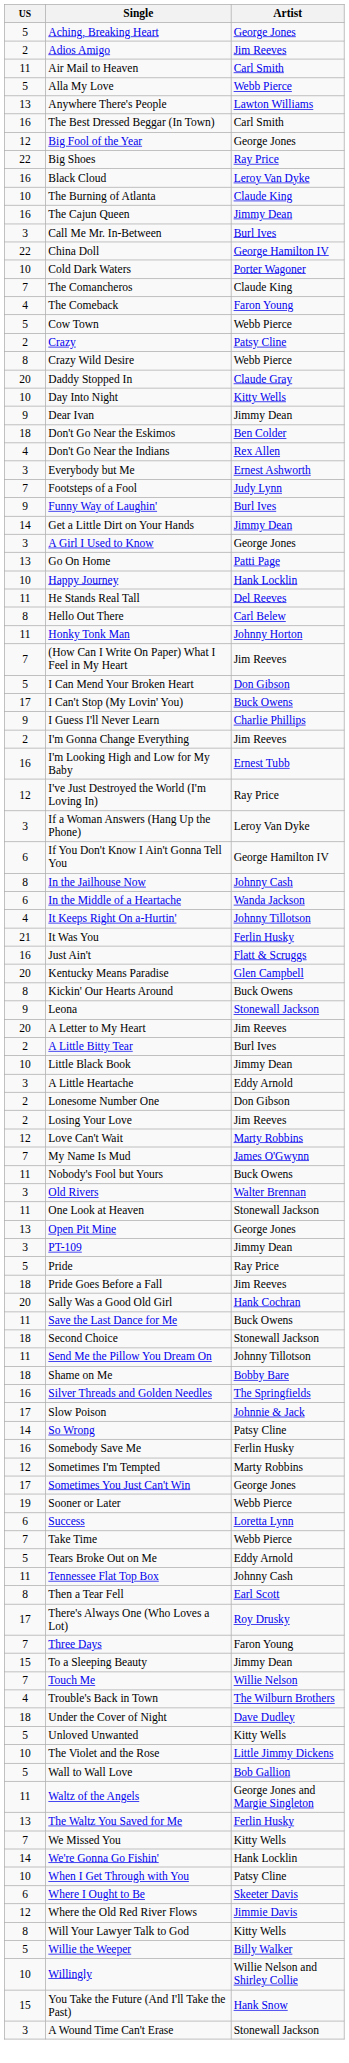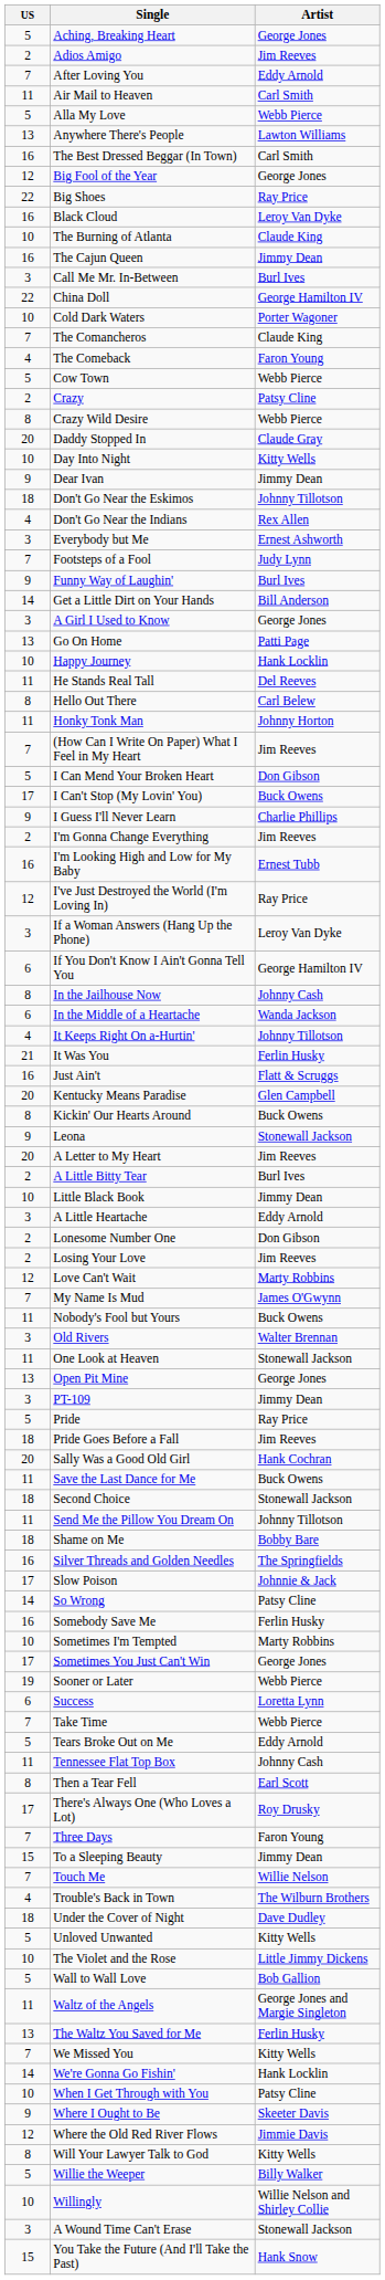 <table class="wikitable sortable">
 <tr>
 <th width="50"><small>US</small></th>
 <th width="250">Single</th>
 <th width="150">Artist</th>
 </tr>
 <tr>
 <td align="center">5</td>
 <td><a href='#'>Aching, Breaking Heart</a></td>
 <td><a href='#'>George Jones</a></td>
 </tr>
 <tr>
 <td align="center">2</td>
 <td><a href='#'>Adios Amigo</a></td>
 <td><a href='#'>Jim Reeves</a></td>
+</tr>
+<tr>
+<td align="center">7</td>
+<td>After Loving You</td>
+<td><a href='#'>Eddy Arnold</a></td>
 </tr>
 <tr>
 <td align="center">11</td>
 <td>Air Mail to Heaven</td>
 <td><a href='#'>Carl Smith</a></td>
 </tr>
 <tr>
 <td align="center">5</td>
 <td>Alla My Love</td>
 <td><a href='#'>Webb Pierce</a></td>
 </tr>
 <tr>
 <td align="center">13</td>
 <td>Anywhere There's People</td>
 <td><a href='#'>Lawton Williams</a></td>
 </tr>
 <tr>
 <td align="center">16</td>
 <td>The Best Dressed Beggar (In Town)</td>
 <td>Carl Smith</td>
 </tr>
 <tr>
 <td align="center">12</td>
 <td><a href='#'>Big Fool of the Year</a></td>
 <td>George Jones</td>
 </tr>
 <tr>
 <td align="center">22</td>
 <td>Big Shoes</td>
 <td><a href='#'>Ray Price</a></td>
 </tr>
 <tr>
 <td align="center">16</td>
 <td>Black Cloud</td>
 <td><a href='#'>Leroy Van Dyke</a></td>
 </tr>
 <tr>
 <td align="center">10</td>
 <td>The Burning of Atlanta</td>
 <td><a href='#'>Claude King</a></td>
 </tr>
 <tr>
 <td align="center">16</td>
 <td>The Cajun Queen</td>
 <td><a href='#'>Jimmy Dean</a></td>
 </tr>
 <tr>
 <td align="center">3</td>
 <td>Call Me Mr. In-Between</td>
 <td><a href='#'>Burl Ives</a></td>
 </tr>
 <tr>
 <td align="center">22</td>
 <td>China Doll</td>
 <td><a href='#'>George Hamilton IV</a></td>
 </tr>
 <tr>
 <td align="center">10</td>
 <td>Cold Dark Waters</td>
 <td><a href='#'>Porter Wagoner</a></td>
 </tr>
 <tr>
 <td align="center">7</td>
 <td>The Comancheros</td>
 <td>Claude King</td>
 </tr>
 <tr>
 <td align="center">4</td>
 <td>The Comeback</td>
 <td><a href='#'>Faron Young</a></td>
 </tr>
 <tr>
 <td align="center">5</td>
 <td>Cow Town</td>
 <td>Webb Pierce</td>
 </tr>
 <tr>
 <td align="center">2</td>
 <td><a href='#'>Crazy</a></td>
 <td><a href='#'>Patsy Cline</a></td>
 </tr>
 <tr>
 <td align="center">8</td>
 <td>Crazy Wild Desire</td>
 <td>Webb Pierce</td>
 </tr>
 <tr>
 <td align="center">20</td>
 <td>Daddy Stopped In</td>
 <td><a href='#'>Claude Gray</a></td>
 </tr>
 <tr>
 <td align="center">10</td>
 <td>Day Into Night</td>
 <td><a href='#'>Kitty Wells</a></td>
 </tr>
 <tr>
 <td align="center">9</td>
 <td>Dear Ivan</td>
 <td>Jimmy Dean</td>
 </tr>
 <tr>
 <td align="center">18</td>
 <td>Don't Go Near the Eskimos</td>
-<td><a href='#'>Ben Colder</a></td>
+<td><a href='#'>Johnny Tillotson</a></td>
 </tr>
 <tr>
 <td align="center">4</td>
 <td>Don't Go Near the Indians</td>
 <td><a href='#'>Rex Allen</a></td>
 </tr>
 <tr>
 <td align="center">3</td>
 <td>Everybody but Me</td>
 <td><a href='#'>Ernest Ashworth</a></td>
 </tr>
 <tr>
 <td align="center">7</td>
 <td>Footsteps of a Fool</td>
 <td><a href='#'>Judy Lynn</a></td>
 </tr>
 <tr>
 <td align="center">9</td>
 <td><a href='#'>Funny Way of Laughin'</a></td>
 <td><a href='#'>Burl Ives</a></td>
 </tr>
 <tr>
 <td align="center">14</td>
 <td>Get a Little Dirt on Your Hands</td>
-<td><a href='#'>Jimmy Dean</a></td>
+<td><a href='#'>Bill Anderson</a></td>
 </tr>
 <tr>
 <td align="center">3</td>
 <td><a href='#'>A Girl I Used to Know</a></td>
 <td>George Jones</td>
 </tr>
 <tr>
 <td align="center">13</td>
 <td>Go On Home</td>
 <td><a href='#'>Patti Page</a></td>
 </tr>
 <tr>
 <td align="center">10</td>
 <td><a href='#'>Happy Journey</a></td>
 <td><a href='#'>Hank Locklin</a></td>
 </tr>
 <tr>
 <td align="center">11</td>
 <td>He Stands Real Tall</td>
 <td><a href='#'>Del Reeves</a></td>
 </tr>
 <tr>
 <td align="center">8</td>
 <td>Hello Out There</td>
 <td><a href='#'>Carl Belew</a></td>
 </tr>
 <tr>
 <td align="center">11</td>
 <td><a href='#'>Honky Tonk Man</a></td>
 <td><a href='#'>Johnny Horton</a></td>
 </tr>
 <tr>
 <td align="center">7</td>
 <td>(How Can I Write On Paper) What I Feel in My Heart</td>
 <td>Jim Reeves</td>
 </tr>
 <tr>
 <td align="center">5</td>
 <td>I Can Mend Your Broken Heart</td>
 <td><a href='#'>Don Gibson</a></td>
 </tr>
 <tr>
 <td align="center">17</td>
 <td>I Can't Stop (My Lovin' You)</td>
 <td><a href='#'>Buck Owens</a></td>
 </tr>
 <tr>
 <td align="center">9</td>
 <td>I Guess I'll Never Learn</td>
 <td><a href='#'>Charlie Phillips</a></td>
 </tr>
 <tr>
 <td align="center">2</td>
 <td>I'm Gonna Change Everything</td>
 <td>Jim Reeves</td>
 </tr>
 <tr>
 <td align="center">16</td>
 <td>I'm Looking High and Low for My Baby</td>
 <td><a href='#'>Ernest Tubb</a></td>
 </tr>
 <tr>
 <td align="center">12</td>
 <td>I've Just Destroyed the World (I'm Loving In)</td>
 <td>Ray Price</td>
 </tr>
 <tr>
 <td align="center">3</td>
 <td>If a Woman Answers (Hang Up the Phone)</td>
 <td>Leroy Van Dyke</td>
 </tr>
 <tr>
 <td align="center">6</td>
 <td>If You Don't Know I Ain't Gonna Tell You</td>
 <td>George Hamilton IV</td>
 </tr>
 <tr>
 <td align="center">8</td>
 <td><a href='#'>In the Jailhouse Now</a></td>
 <td><a href='#'>Johnny Cash</a></td>
 </tr>
 <tr>
 <td align="center">6</td>
 <td><a href='#'>In the Middle of a Heartache</a></td>
 <td><a href='#'>Wanda Jackson</a></td>
 </tr>
 <tr>
 <td align="center">4</td>
 <td><a href='#'>It Keeps Right On a-Hurtin'</a></td>
 <td><a href='#'>Johnny Tillotson</a></td>
 </tr>
 <tr>
 <td align="center">21</td>
 <td>It Was You</td>
 <td><a href='#'>Ferlin Husky</a></td>
 </tr>
 <tr>
 <td align="center">16</td>
 <td>Just Ain't</td>
 <td><a href='#'>Flatt & Scruggs</a></td>
 </tr>
 <tr>
 <td align="center">20</td>
 <td>Kentucky Means Paradise</td>
 <td><a href='#'>Glen Campbell</a></td>
 </tr>
 <tr>
 <td align="center">8</td>
 <td>Kickin' Our Hearts Around</td>
 <td>Buck Owens</td>
 </tr>
 <tr>
 <td align="center">9</td>
 <td>Leona</td>
 <td><a href='#'>Stonewall Jackson</a></td>
 </tr>
 <tr>
 <td align="center">20</td>
 <td>A Letter to My Heart</td>
 <td>Jim Reeves</td>
 </tr>
 <tr>
 <td align="center">2</td>
 <td><a href='#'>A Little Bitty Tear</a></td>
 <td>Burl Ives</td>
 </tr>
 <tr>
 <td align="center">10</td>
 <td>Little Black Book</td>
 <td>Jimmy Dean</td>
 </tr>
 <tr>
 <td align="center">3</td>
 <td>A Little Heartache</td>
 <td>Eddy Arnold</td>
 </tr>
 <tr>
 <td align="center">2</td>
 <td>Lonesome Number One</td>
 <td>Don Gibson</td>
 </tr>
 <tr>
 <td align="center">2</td>
 <td>Losing Your Love</td>
 <td>Jim Reeves</td>
 </tr>
 <tr>
 <td align="center">12</td>
 <td>Love Can't Wait</td>
 <td><a href='#'>Marty Robbins</a></td>
 </tr>
 <tr>
 <td align="center">7</td>
 <td>My Name Is Mud</td>
 <td><a href='#'>James O'Gwynn</a></td>
 </tr>
 <tr>
 <td align="center">11</td>
 <td>Nobody's Fool but Yours</td>
 <td>Buck Owens</td>
 </tr>
 <tr>
 <td align="center">3</td>
 <td><a href='#'>Old Rivers</a></td>
 <td><a href='#'>Walter Brennan</a></td>
 </tr>
 <tr>
 <td align="center">11</td>
 <td>One Look at Heaven</td>
 <td>Stonewall Jackson</td>
 </tr>
 <tr>
 <td align="center">13</td>
 <td><a href='#'>Open Pit Mine</a></td>
 <td>George Jones</td>
 </tr>
 <tr>
 <td align="center">3</td>
 <td><a href='#'>PT-109</a></td>
 <td>Jimmy Dean</td>
 </tr>
 <tr>
 <td align="center">5</td>
 <td>Pride</td>
 <td>Ray Price</td>
 </tr>
 <tr>
 <td align="center">18</td>
 <td>Pride Goes Before a Fall</td>
 <td>Jim Reeves</td>
 </tr>
 <tr>
 <td align="center">20</td>
 <td>Sally Was a Good Old Girl</td>
 <td><a href='#'>Hank Cochran</a></td>
 </tr>
 <tr>
 <td align="center">11</td>
 <td><a href='#'>Save the Last Dance for Me</a></td>
 <td>Buck Owens</td>
 </tr>
 <tr>
 <td align="center">18</td>
 <td>Second Choice</td>
 <td>Stonewall Jackson</td>
 </tr>
 <tr>
 <td align="center">11</td>
 <td><a href='#'>Send Me the Pillow You Dream On</a></td>
 <td>Johnny Tillotson</td>
 </tr>
 <tr>
 <td align="center">18</td>
 <td>Shame on Me</td>
 <td><a href='#'>Bobby Bare</a></td>
 </tr>
 <tr>
 <td align="center">16</td>
 <td><a href='#'>Silver Threads and Golden Needles</a></td>
 <td><a href='#'>The Springfields</a></td>
 </tr>
 <tr>
 <td align="center">17</td>
 <td>Slow Poison</td>
 <td><a href='#'>Johnnie & Jack</a></td>
 </tr>
 <tr>
 <td align="center">14</td>
 <td><a href='#'>So Wrong</a></td>
 <td>Patsy Cline</td>
 </tr>
 <tr>
 <td align="center">16</td>
 <td>Somebody Save Me</td>
 <td>Ferlin Husky</td>
 </tr>
 <tr>
-<td align="center">12</td>
+<td align="center">10</td>
 <td>Sometimes I'm Tempted</td>
 <td>Marty Robbins</td>
 </tr>
 <tr>
 <td align="center">17</td>
 <td><a href='#'>Sometimes You Just Can't Win</a></td>
 <td>George Jones</td>
 </tr>
 <tr>
 <td align="center">19</td>
 <td>Sooner or Later</td>
 <td>Webb Pierce</td>
 </tr>
 <tr>
 <td align="center">6</td>
 <td><a href='#'>Success</a></td>
 <td><a href='#'>Loretta Lynn</a></td>
 </tr>
 <tr>
 <td align="center">7</td>
 <td>Take Time</td>
 <td>Webb Pierce</td>
 </tr>
 <tr>
 <td align="center">5</td>
 <td>Tears Broke Out on Me</td>
 <td>Eddy Arnold</td>
 </tr>
 <tr>
 <td align="center">11</td>
 <td><a href='#'>Tennessee Flat Top Box</a></td>
 <td>Johnny Cash</td>
 </tr>
 <tr>
 <td align="center">8</td>
 <td>Then a Tear Fell</td>
 <td><a href='#'>Earl Scott</a></td>
 </tr>
 <tr>
 <td align="center">17</td>
 <td>There's Always One (Who Loves a Lot)</td>
 <td><a href='#'>Roy Drusky</a></td>
 </tr>
 <tr>
 <td align="center">7</td>
 <td><a href='#'>Three Days</a></td>
 <td>Faron Young</td>
 </tr>
 <tr>
 <td align="center">15</td>
 <td>To a Sleeping Beauty</td>
 <td>Jimmy Dean</td>
 </tr>
 <tr>
 <td align="center">7</td>
 <td><a href='#'>Touch Me</a></td>
 <td><a href='#'>Willie Nelson</a></td>
 </tr>
 <tr>
 <td align="center">4</td>
 <td>Trouble's Back in Town</td>
 <td><a href='#'>The Wilburn Brothers</a></td>
 </tr>
 <tr>
 <td align="center">18</td>
 <td>Under the Cover of Night</td>
 <td><a href='#'>Dave Dudley</a></td>
 </tr>
 <tr>
 <td align="center">5</td>
 <td>Unloved Unwanted</td>
 <td>Kitty Wells</td>
 </tr>
 <tr>
 <td align="center">10</td>
 <td>The Violet and the Rose</td>
 <td><a href='#'>Little Jimmy Dickens</a></td>
 </tr>
 <tr>
 <td align="center">5</td>
 <td>Wall to Wall Love</td>
 <td><a href='#'>Bob Gallion</a></td>
 </tr>
 <tr>
 <td align="center">11</td>
 <td><a href='#'>Waltz of the Angels</a></td>
 <td>George Jones and <a href='#'>Margie Singleton</a></td>
 </tr>
 <tr>
 <td align="center">13</td>
 <td><a href='#'>The Waltz You Saved for Me</a></td>
 <td><a href='#'>Ferlin Husky</a></td>
 </tr>
 <tr>
 <td align="center">7</td>
 <td>We Missed You</td>
 <td>Kitty Wells</td>
 </tr>
 <tr>
 <td align="center">14</td>
 <td><a href='#'>We're Gonna Go Fishin'</a></td>
 <td>Hank Locklin</td>
 </tr>
 <tr>
 <td align="center">10</td>
 <td><a href='#'>When I Get Through with You</a></td>
 <td>Patsy Cline</td>
 </tr>
 <tr>
-<td align="center">6</td>
+<td align="center">9</td>
 <td><a href='#'>Where I Ought to Be</a></td>
 <td><a href='#'>Skeeter Davis</a></td>
 </tr>
 <tr>
 <td align="center">12</td>
 <td>Where the Old Red River Flows</td>
 <td><a href='#'>Jimmie Davis</a></td>
 </tr>
 <tr>
 <td align="center">8</td>
 <td>Will Your Lawyer Talk to God</td>
 <td>Kitty Wells</td>
 </tr>
 <tr>
 <td align="center">5</td>
 <td><a href='#'>Willie the Weeper</a></td>
 <td><a href='#'>Billy Walker</a></td>
 </tr>
 <tr>
 <td align="center">10</td>
 <td><a href='#'>Willingly</a></td>
 <td>Willie Nelson and <a href='#'>Shirley Collie</a></td>
 </tr>
 <tr>
+<td align="center">3</td>
+<td>A Wound Time Can't Erase</td>
+<td>Stonewall Jackson</td>
+</tr>
+<tr>
 <td align="center">15</td>
 <td>You Take the Future (And I'll Take the Past)</td>
 <td><a href='#'>Hank Snow</a></td>
 </tr>
-<tr>
-<td align="center">3</td>
-<td>A Wound Time Can't Erase</td>
-<td>Stonewall Jackson</td>
-</tr>
 </table>
